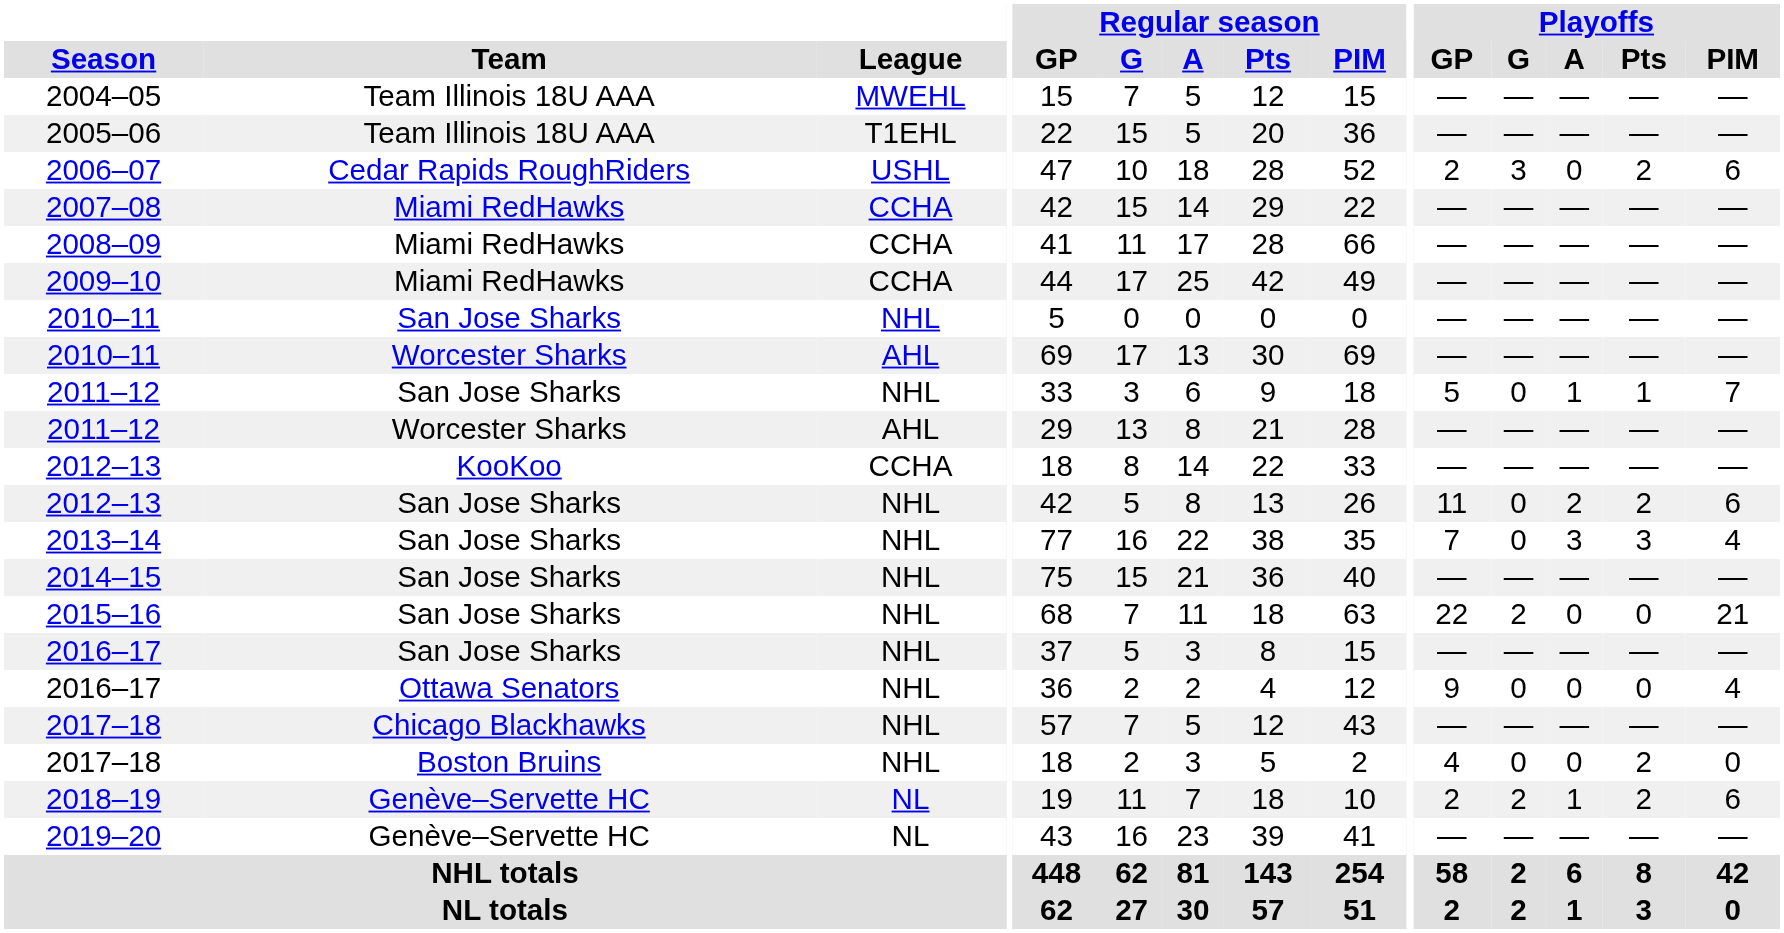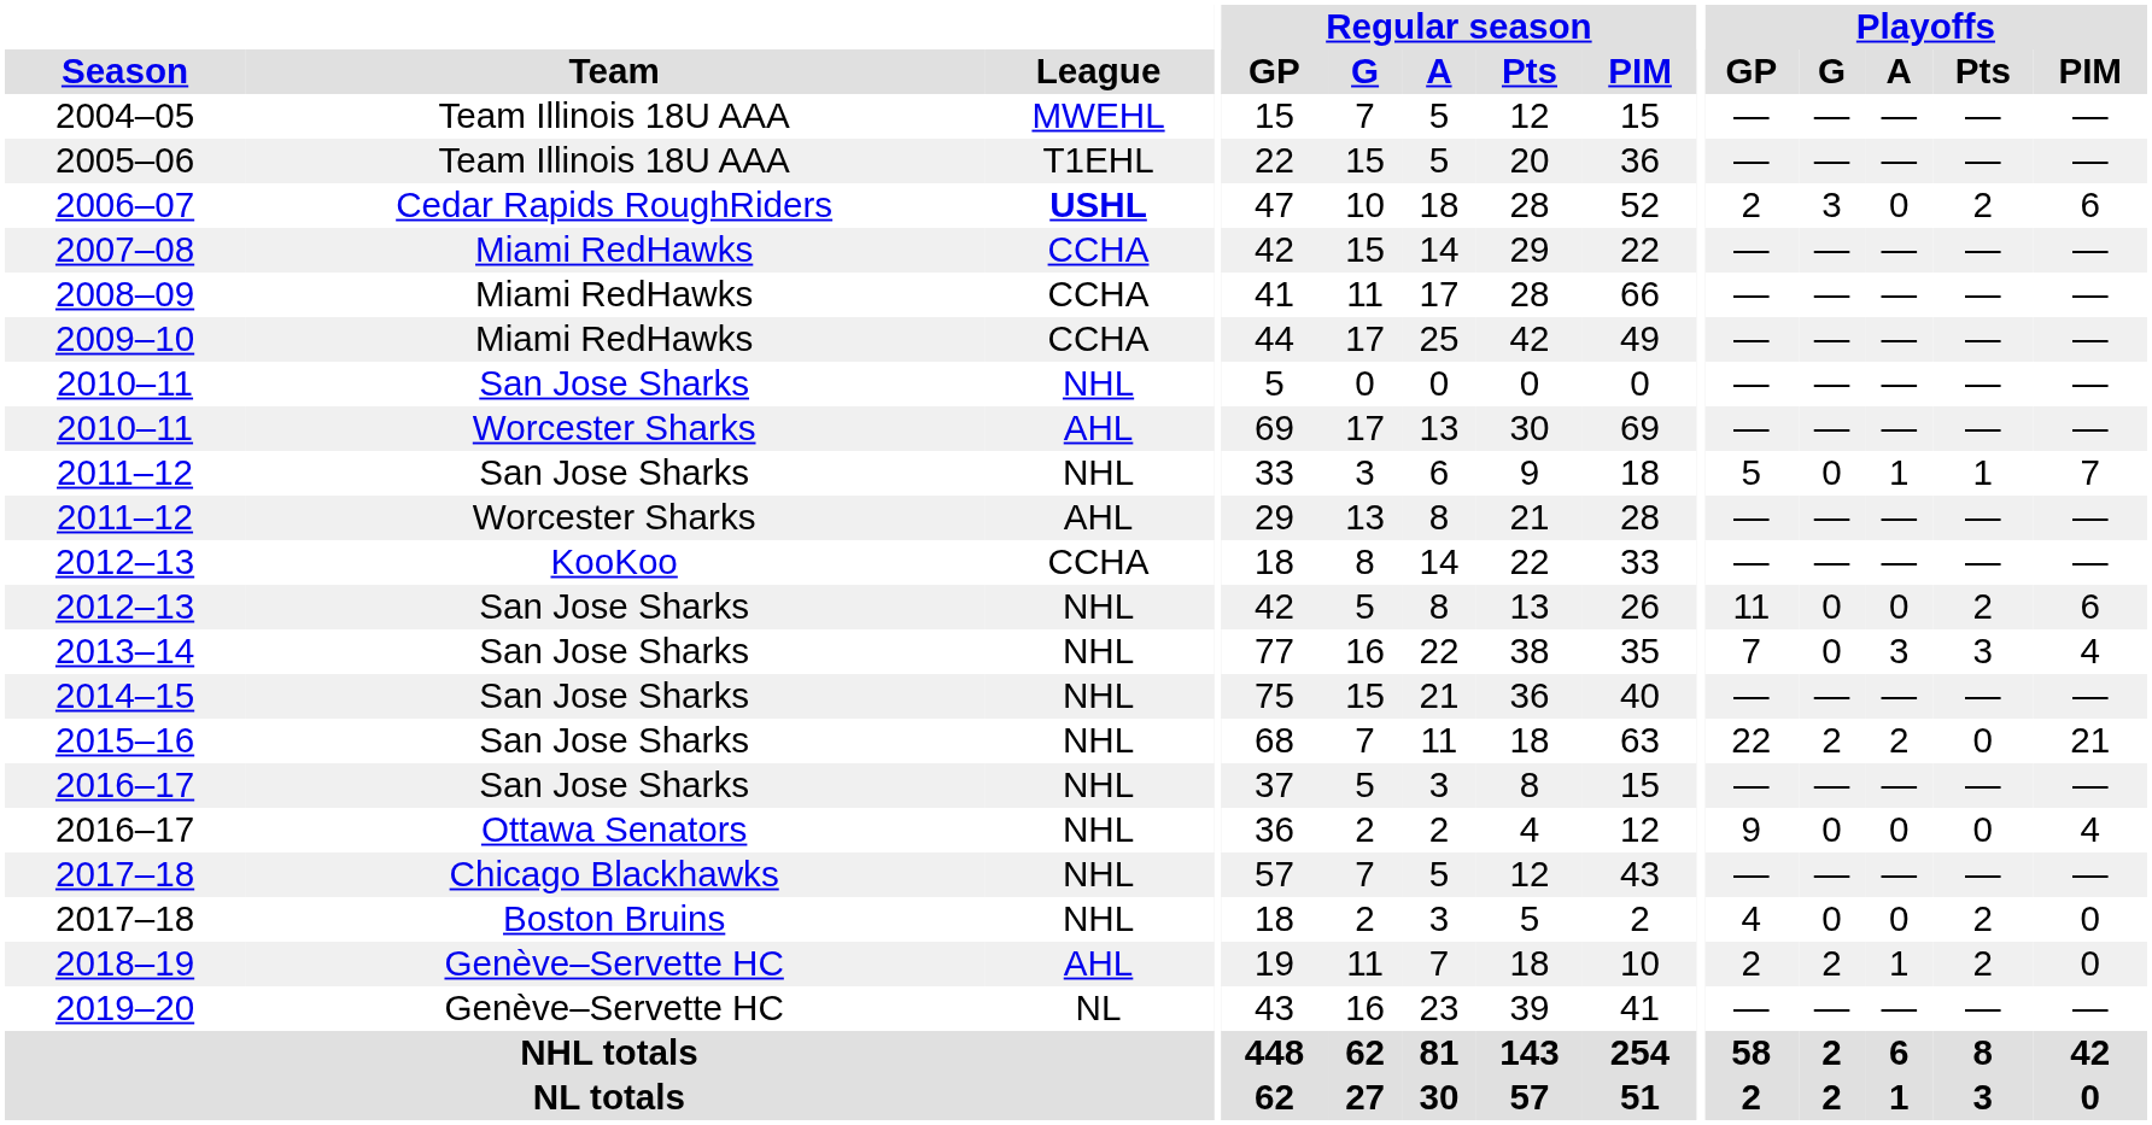 <table border="0" cellpadding="1" cellspacing="0" style="text-align:center; width:60em">
 <tr bgcolor="#e0e0e0">
 <th colspan="3"  bgcolor="#ffffff"></th>
 <th rowspan="99" bgcolor="#ffffff"></th>
 <th colspan="5"><a href='#'>Regular season</a></th>
 <th rowspan="99" bgcolor="#ffffff"></th>
 <th colspan="5"><a href='#'>Playoffs</a></th>
 </tr>
 <tr bgcolor="#e0e0e0">
 <th><a href='#'>Season</a></th>
 <th>Team</th>
 <th>League</th>
 <th>GP</th>
 <th><a href='#'>G</a></th>
 <th><a href='#'>A</a></th>
 <th><a href='#'>Pts</a></th>
 <th><a href='#'>PIM</a></th>
 <th>GP</th>
 <th>G</th>
 <th>A</th>
 <th>Pts</th>
 <th>PIM</th>
 </tr>
 <tr>
 <td>2004–05</td>
 <td>Team Illinois 18U AAA</td>
 <td><a href='#'>MWEHL</a></td>
 <td>15</td>
 <td>7</td>
 <td>5</td>
 <td>12</td>
 <td>15</td>
 <td>—</td>
 <td>—</td>
 <td>—</td>
 <td>—</td>
 <td>—</td>
 </tr>
 <tr bgcolor="#f0f0f0">
 <td>2005–06</td>
 <td>Team Illinois 18U AAA</td>
 <td>T1EHL</td>
 <td>22</td>
 <td>15</td>
 <td>5</td>
 <td>20</td>
 <td>36</td>
 <td>—</td>
 <td>—</td>
 <td>—</td>
 <td>—</td>
 <td>—</td>
 </tr>
 <tr>
 <td><a href='#'>2006–07</a></td>
 <td><a href='#'>Cedar Rapids RoughRiders</a></td>
-<td><a href='#'>USHL</a></td>
+<td><strong><a href='#'>USHL</a></strong></td>
 <td>47</td>
 <td>10</td>
 <td>18</td>
 <td>28</td>
 <td>52</td>
 <td>2</td>
 <td>3</td>
 <td>0</td>
 <td>2</td>
 <td>6</td>
 </tr>
 <tr bgcolor="#f0f0f0">
 <td><a href='#'>2007–08</a></td>
 <td><a href='#'>Miami RedHawks</a></td>
 <td><a href='#'>CCHA</a></td>
 <td>42</td>
 <td>15</td>
 <td>14</td>
 <td>29</td>
 <td>22</td>
 <td>—</td>
 <td>—</td>
 <td>—</td>
 <td>—</td>
 <td>—</td>
 </tr>
 <tr>
 <td><a href='#'>2008–09</a></td>
 <td>Miami RedHawks</td>
 <td>CCHA</td>
 <td>41</td>
 <td>11</td>
 <td>17</td>
 <td>28</td>
 <td>66</td>
 <td>—</td>
 <td>—</td>
 <td>—</td>
 <td>—</td>
 <td>—</td>
 </tr>
 <tr bgcolor="#f0f0f0">
 <td><a href='#'>2009–10</a></td>
 <td>Miami RedHawks</td>
 <td>CCHA</td>
 <td>44</td>
 <td>17</td>
 <td>25</td>
 <td>42</td>
 <td>49</td>
 <td>—</td>
 <td>—</td>
 <td>—</td>
 <td>—</td>
 <td>—</td>
 </tr>
 <tr>
 <td><a href='#'>2010–11</a></td>
 <td><a href='#'>San Jose Sharks</a></td>
 <td><a href='#'>NHL</a></td>
 <td>5</td>
 <td>0</td>
 <td>0</td>
 <td>0</td>
 <td>0</td>
 <td>—</td>
 <td>—</td>
 <td>—</td>
 <td>—</td>
 <td>—</td>
 </tr>
 <tr bgcolor="#f0f0f0">
 <td><a href='#'>2010–11</a></td>
 <td><a href='#'>Worcester Sharks</a></td>
 <td><a href='#'>AHL</a></td>
 <td>69</td>
 <td>17</td>
 <td>13</td>
 <td>30</td>
 <td>69</td>
 <td>—</td>
 <td>—</td>
 <td>—</td>
 <td>—</td>
 <td>—</td>
 </tr>
 <tr>
 <td><a href='#'>2011–12</a></td>
 <td>San Jose Sharks</td>
 <td>NHL</td>
 <td>33</td>
 <td>3</td>
 <td>6</td>
 <td>9</td>
 <td>18</td>
 <td>5</td>
 <td>0</td>
 <td>1</td>
 <td>1</td>
 <td>7</td>
 </tr>
 <tr bgcolor="#f0f0f0">
 <td><a href='#'>2011–12</a></td>
 <td>Worcester Sharks</td>
 <td>AHL</td>
 <td>29</td>
 <td>13</td>
 <td>8</td>
 <td>21</td>
 <td>28</td>
 <td>—</td>
 <td>—</td>
 <td>—</td>
 <td>—</td>
 <td>—</td>
 </tr>
 <tr>
 <td><a href='#'>2012–13</a></td>
 <td><a href='#'>KooKoo</a></td>
 <td>CCHA</td>
 <td>18</td>
 <td>8</td>
 <td>14</td>
 <td>22</td>
 <td>33</td>
 <td>—</td>
 <td>—</td>
 <td>—</td>
 <td>—</td>
 <td>—</td>
 </tr>
 <tr bgcolor="#f0f0f0">
 <td><a href='#'>2012–13</a></td>
 <td>San Jose Sharks</td>
 <td>NHL</td>
 <td>42</td>
 <td>5</td>
 <td>8</td>
 <td>13</td>
 <td>26</td>
 <td>11</td>
 <td>0</td>
-<td>2</td>
+<td>0</td>
 <td>2</td>
 <td>6</td>
 </tr>
 <tr>
 <td><a href='#'>2013–14</a></td>
 <td>San Jose Sharks</td>
 <td>NHL</td>
 <td>77</td>
 <td>16</td>
 <td>22</td>
 <td>38</td>
 <td>35</td>
 <td>7</td>
 <td>0</td>
 <td>3</td>
 <td>3</td>
 <td>4</td>
 </tr>
 <tr bgcolor="#f0f0f0">
 <td><a href='#'>2014–15</a></td>
 <td>San Jose Sharks</td>
 <td>NHL</td>
 <td>75</td>
 <td>15</td>
 <td>21</td>
 <td>36</td>
 <td>40</td>
 <td>—</td>
 <td>—</td>
 <td>—</td>
 <td>—</td>
 <td>—</td>
 </tr>
 <tr>
 <td><a href='#'>2015–16</a></td>
 <td>San Jose Sharks</td>
 <td>NHL</td>
 <td>68</td>
 <td>7</td>
 <td>11</td>
 <td>18</td>
 <td>63</td>
 <td>22</td>
 <td>2</td>
-<td>0</td>
+<td>2</td>
 <td>0</td>
 <td>21</td>
 </tr>
 <tr bgcolor="#f0f0f0">
 <td><a href='#'>2016–17</a></td>
 <td>San Jose Sharks</td>
 <td>NHL</td>
 <td>37</td>
 <td>5</td>
 <td>3</td>
 <td>8</td>
 <td>15</td>
 <td>—</td>
 <td>—</td>
 <td>—</td>
 <td>—</td>
 <td>—</td>
 </tr>
 <tr>
 <td>2016–17</td>
 <td><a href='#'>Ottawa Senators</a></td>
 <td>NHL</td>
 <td>36</td>
 <td>2</td>
 <td>2</td>
 <td>4</td>
 <td>12</td>
 <td>9</td>
 <td>0</td>
 <td>0</td>
 <td>0</td>
 <td>4</td>
 </tr>
 <tr bgcolor="#f0f0f0">
 <td><a href='#'>2017–18</a></td>
 <td><a href='#'>Chicago Blackhawks</a></td>
 <td>NHL</td>
 <td>57</td>
 <td>7</td>
 <td>5</td>
 <td>12</td>
 <td>43</td>
 <td>—</td>
 <td>—</td>
 <td>—</td>
 <td>—</td>
 <td>—</td>
 </tr>
 <tr>
 <td>2017–18</td>
 <td><a href='#'>Boston Bruins</a></td>
 <td>NHL</td>
 <td>18</td>
 <td>2</td>
 <td>3</td>
 <td>5</td>
 <td>2</td>
 <td>4</td>
 <td>0</td>
 <td>0</td>
 <td>2</td>
 <td>0</td>
 </tr>
 <tr bgcolor="#f0f0f0">
 <td><a href='#'>2018–19</a></td>
 <td><a href='#'>Genève–Servette HC</a></td>
-<td><a href='#'>NL</a></td>
+<td><a href='#'>AHL</a></td>
 <td>19</td>
 <td>11</td>
 <td>7</td>
 <td>18</td>
 <td>10</td>
 <td>2</td>
 <td>2</td>
 <td>1</td>
 <td>2</td>
-<td>6</td>
+<td>0</td>
 </tr>
 <tr>
 <td><a href='#'>2019–20</a></td>
 <td>Genève–Servette HC</td>
 <td>NL</td>
 <td>43</td>
 <td>16</td>
 <td>23</td>
 <td>39</td>
 <td>41</td>
 <td>—</td>
 <td>—</td>
 <td>—</td>
 <td>—</td>
 <td>—</td>
 </tr>
 <tr bgcolor="#e0e0e0">
 <th colspan="3">NHL totals</th>
 <th>448</th>
 <th>62</th>
 <th>81</th>
 <th>143</th>
 <th>254</th>
 <th>58</th>
 <th>2</th>
 <th>6</th>
 <th>8</th>
 <th>42</th>
 </tr>
 <tr bgcolor="#e0e0e0">
 <th colspan="3">NL totals</th>
 <th>62</th>
 <th>27</th>
 <th>30</th>
 <th>57</th>
 <th>51</th>
 <th>2</th>
 <th>2</th>
 <th>1</th>
 <th>3</th>
 <th>0</th>
 </tr>
 </table>
